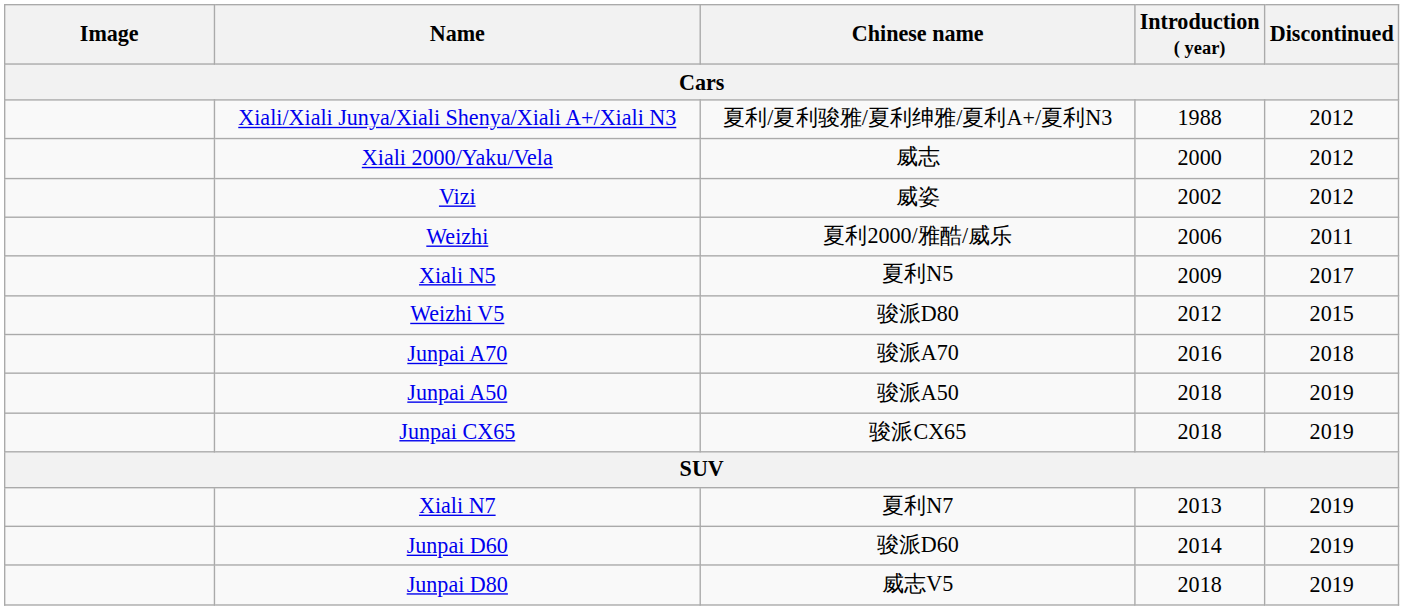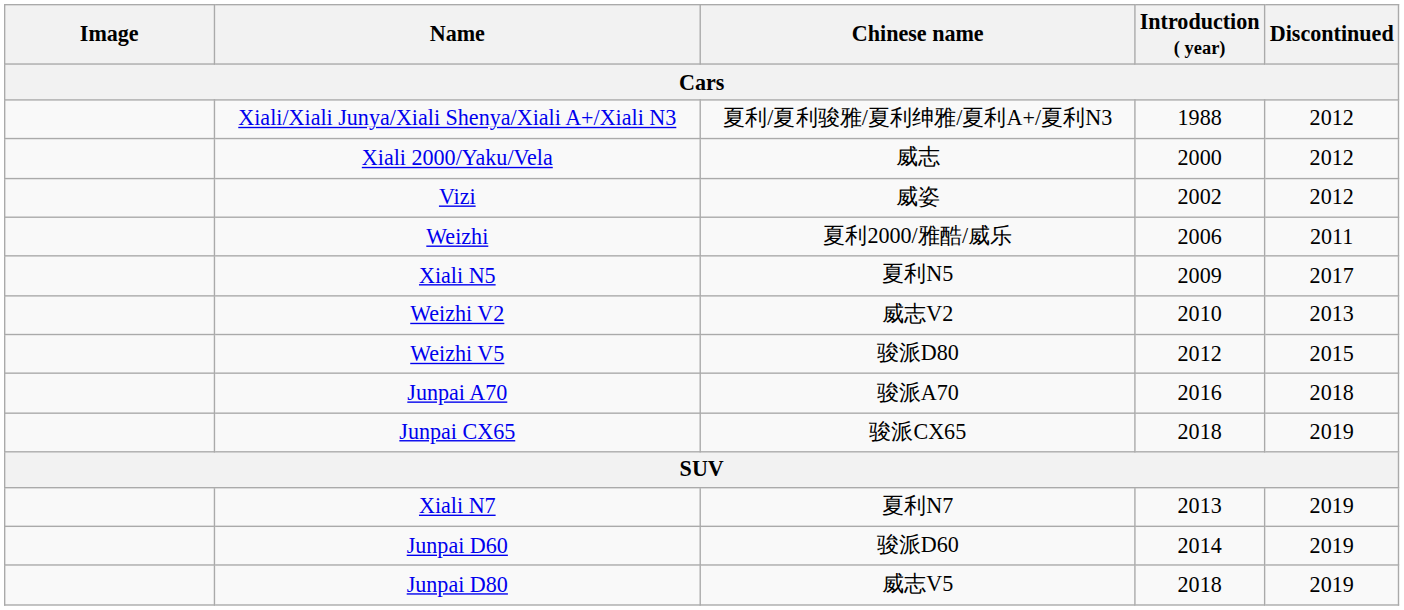 <table class="wikitable sortable" style="text-align: center; width: 80%">
 <tr>
 <th class="unsortable" width="15%">Image</th>
 <th>Name</th>
 <th class="unsortable">Chinese name</th>
 <th width="9%">Introduction<br><small>( year)</small></th>
 <th width="9%">Discontinued</th>
 </tr>
 <tr>
 <th colspan="5">Cars</th>
 </tr>
 <tr>
 <td></td>
 <td><a href='#'>Xiali/Xiali Junya/Xiali Shenya/Xiali A+/Xiali N3</a></td>
 <td>夏利/夏利骏雅/夏利绅雅/夏利A+/夏利N3</td>
 <td>1988</td>
 <td>2012</td>
 </tr>
 <tr>
 <td></td>
 <td><a href='#'>Xiali 2000/Yaku/Vela</a></td>
 <td>威志</td>
 <td>2000</td>
 <td>2012</td>
 </tr>
 <tr>
 <td></td>
 <td><a href='#'>Vizi</a></td>
 <td>威姿</td>
 <td>2002</td>
 <td>2012</td>
 </tr>
 <tr>
 <td></td>
 <td><a href='#'>Weizhi</a></td>
 <td>夏利2000/雅酷/威乐</td>
 <td>2006</td>
 <td>2011</td>
 </tr>
 <tr>
 <td></td>
 <td><a href='#'>Xiali N5</a></td>
 <td>夏利N5</td>
 <td>2009</td>
 <td>2017</td>
 </tr>
 <tr>
 <td></td>
+<td><a href='#'>Weizhi V2</a></td>
+<td>威志V2</td>
+<td>2010</td>
+<td>2013</td>
+</tr>
+<tr>
+<td></td>
 <td><a href='#'>Weizhi V5</a></td>
 <td>骏派D80</td>
 <td>2012</td>
 <td>2015</td>
 </tr>
 <tr>
 <td></td>
 <td><a href='#'>Junpai A70</a></td>
 <td>骏派A70</td>
 <td>2016</td>
 <td>2018</td>
-</tr>
-<tr>
-<td></td>
-<td><a href='#'>Junpai A50</a></td>
-<td>骏派A50</td>
-<td>2018</td>
-<td>2019</td>
 </tr>
 <tr>
 <td></td>
 <td><a href='#'>Junpai CX65</a></td>
 <td>骏派CX65</td>
 <td>2018</td>
 <td>2019</td>
 </tr>
 <tr>
 <th colspan="5">SUV</th>
 </tr>
 <tr>
 <td></td>
 <td><a href='#'>Xiali N7</a></td>
 <td>夏利N7</td>
 <td>2013</td>
 <td>2019</td>
 </tr>
 <tr>
 <td></td>
 <td><a href='#'>Junpai D60</a></td>
 <td>骏派D60</td>
 <td>2014</td>
 <td>2019</td>
 </tr>
 <tr>
 <td></td>
 <td><a href='#'>Junpai D80</a></td>
 <td>威志V5</td>
 <td>2018</td>
 <td>2019</td>
 </tr>
 </table>
